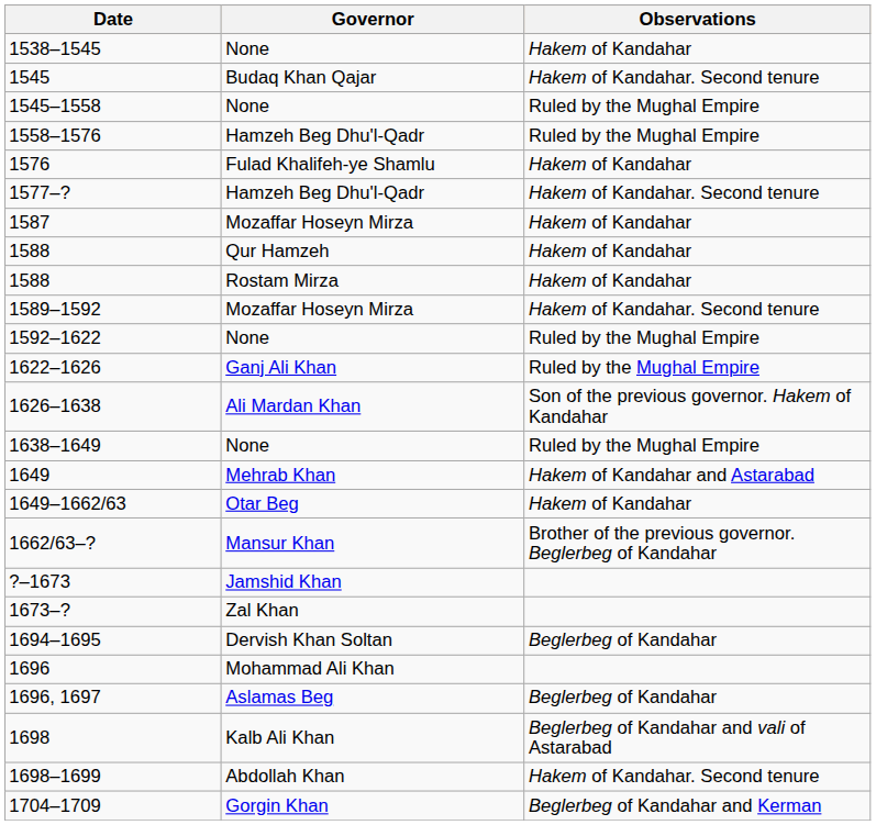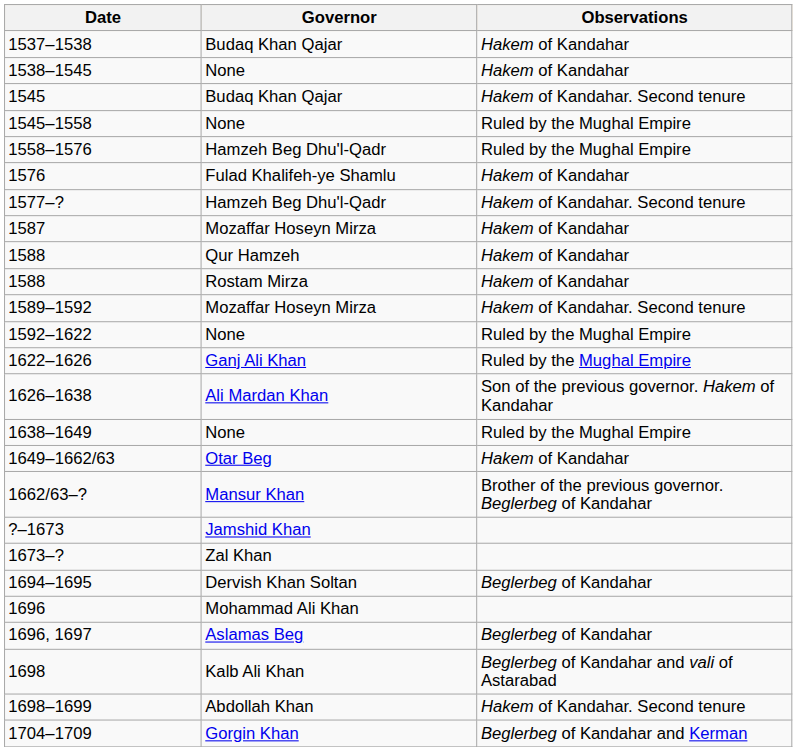 <table class="wikitable"  width="60%">
 <tr bgcolor="#FFDEAD">
 <th width="25%">Date</th>
 <th width="35%">Governor</th>
 <th width="75%">Observations</th>
+</tr>
+<tr>
+<td>1537–1538</td>
+<td>Budaq Khan Qajar</td>
+<td><em>Hakem</em> of Kandahar</td>
 </tr>
 <tr>
 <td>1538–1545</td>
 <td>None</td>
 <td><em>Hakem</em> of Kandahar</td>
 </tr>
 <tr>
 <td>1545</td>
 <td>Budaq Khan Qajar</td>
 <td><em>Hakem</em> of Kandahar. Second tenure</td>
 </tr>
 <tr>
 <td>1545–1558</td>
 <td>None</td>
 <td>Ruled by the Mughal Empire</td>
 </tr>
 <tr>
 <td>1558–1576</td>
 <td>Hamzeh Beg Dhu'l-Qadr</td>
 <td>Ruled by the Mughal Empire</td>
 </tr>
 <tr>
 <td>1576</td>
 <td>Fulad Khalifeh-ye Shamlu</td>
 <td><em>Hakem</em> of Kandahar</td>
 </tr>
 <tr>
 <td>1577–?</td>
 <td>Hamzeh Beg Dhu'l-Qadr</td>
 <td><em>Hakem</em> of Kandahar. Second tenure</td>
 </tr>
 <tr>
 <td>1587</td>
 <td>Mozaffar Hoseyn Mirza</td>
 <td><em>Hakem</em> of Kandahar</td>
 </tr>
 <tr>
 <td>1588</td>
 <td>Qur Hamzeh</td>
 <td><em>Hakem</em> of Kandahar</td>
 </tr>
 <tr>
 <td>1588</td>
 <td>Rostam Mirza</td>
 <td><em>Hakem</em> of Kandahar</td>
 </tr>
 <tr>
 <td>1589–1592</td>
 <td>Mozaffar Hoseyn Mirza</td>
 <td><em>Hakem</em> of Kandahar. Second tenure</td>
 </tr>
 <tr>
 <td>1592–1622</td>
 <td>None</td>
 <td>Ruled by the Mughal Empire</td>
 </tr>
 <tr>
 <td>1622–1626</td>
 <td><a href='#'>Ganj Ali Khan</a></td>
 <td>Ruled by the <a href='#'>Mughal Empire</a></td>
 </tr>
 <tr>
 <td>1626–1638</td>
 <td><a href='#'>Ali Mardan Khan</a></td>
 <td>Son of the previous governor. <em>Hakem</em> of Kandahar</td>
 </tr>
 <tr>
 <td>1638–1649</td>
 <td>None</td>
 <td>Ruled by the Mughal Empire</td>
 </tr>
 <tr>
-<td>1649</td>
-<td><a href='#'>Mehrab Khan</a></td>
-<td><em>Hakem</em> of Kandahar and <a href='#'>Astarabad</a></td>
-</tr>
-<tr>
 <td>1649–1662/63</td>
 <td><a href='#'>Otar Beg</a></td>
 <td><em>Hakem</em> of Kandahar</td>
 </tr>
 <tr>
 <td>1662/63–?</td>
 <td><a href='#'>Mansur Khan</a></td>
 <td>Brother of the previous governor. <em>Beglerbeg</em> of Kandahar</td>
 </tr>
 <tr>
 <td>?–1673</td>
 <td><a href='#'>Jamshid Khan</a></td>
 <td></td>
 </tr>
 <tr>
 <td>1673–?</td>
 <td>Zal Khan</td>
 <td></td>
 </tr>
 <tr>
 <td>1694–1695</td>
 <td>Dervish Khan Soltan</td>
 <td><em>Beglerbeg</em> of Kandahar</td>
 </tr>
 <tr>
 <td>1696</td>
 <td>Mohammad Ali Khan</td>
 <td></td>
 </tr>
 <tr>
 <td>1696, 1697</td>
 <td><a href='#'>Aslamas Beg</a></td>
 <td><em>Beglerbeg</em> of Kandahar</td>
 </tr>
 <tr>
 <td>1698</td>
 <td>Kalb Ali Khan</td>
 <td><em>Beglerbeg</em> of Kandahar and <em>vali</em> of Astarabad</td>
 </tr>
 <tr>
 <td>1698–1699</td>
 <td>Abdollah Khan</td>
 <td><em>Hakem</em> of Kandahar. Second tenure</td>
 </tr>
 <tr>
 <td>1704–1709</td>
 <td><a href='#'>Gorgin Khan</a></td>
 <td><em>Beglerbeg</em> of Kandahar and <a href='#'>Kerman</a></td>
 </tr>
 <tr>
 </tr>
 </table>
